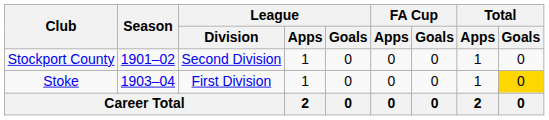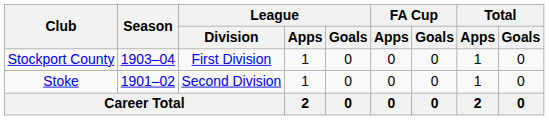 <table class="wikitable" style="text-align: center;">
 <tr>
 <th rowspan="2">Club</th>
 <th rowspan="2">Season</th>
 <th colspan="3">League</th>
 <th colspan="2">FA Cup</th>
 <th colspan="2">Total</th>
 </tr>
 <tr>
 <th>Division</th>
 <th>Apps</th>
 <th>Goals</th>
 <th>Apps</th>
 <th>Goals</th>
 <th>Apps</th>
 <th>Goals</th>
 </tr>
 <tr>
 <td><a href='#'>Stockport County</a></td>
-<td><a href='#'>1901–02</a></td>
-<td><a href='#'>Second Division</a></td>
+<td><a href='#'>1903–04</a></td>
+<td><a href='#'>First Division</a></td>
 <td>1</td>
 <td>0</td>
 <td>0</td>
 <td>0</td>
 <td>1</td>
 <td>0</td>
 </tr>
 <tr>
 <td><a href='#'>Stoke</a></td>
-<td><a href='#'>1903–04</a></td>
-<td><a href='#'>First Division</a></td>
+<td><a href='#'>1901–02</a></td>
+<td><a href='#'>Second Division</a></td>
 <td>1</td>
 <td>0</td>
 <td>0</td>
 <td>0</td>
 <td>1</td>
-<td style="background: gold;">0</td>
+<td>0</td>
 </tr>
 <tr>
 <th colspan="3">Career Total</th>
 <th>2</th>
 <th>0</th>
 <th>0</th>
 <th>0</th>
 <th>2</th>
 <th>0</th>
 </tr>
 </table>
